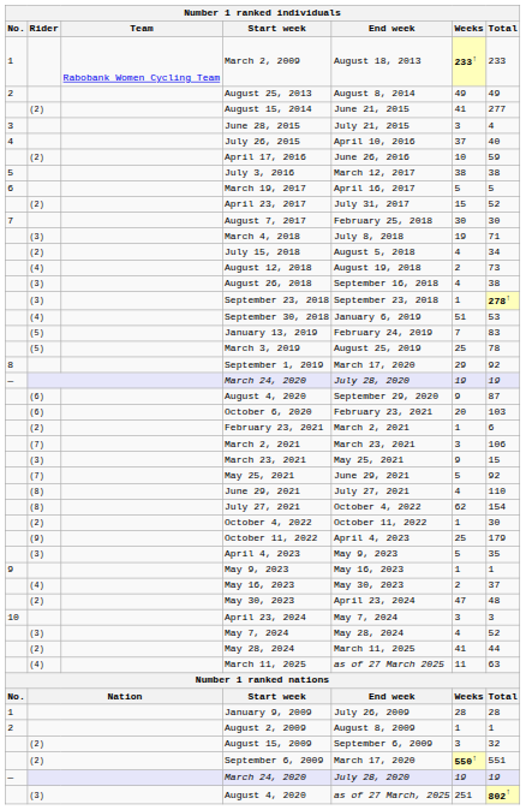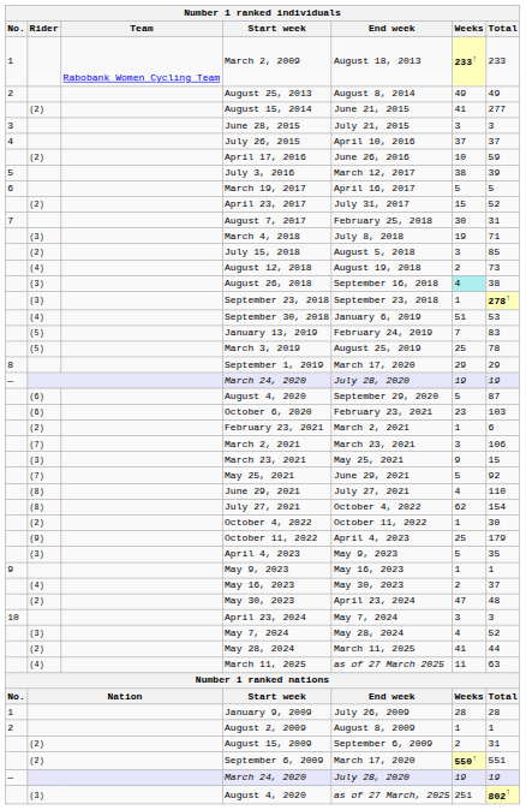 <table class="sortable wikitable">
 <tr>
 <th scope="col" colspan=7>Number 1 ranked individuals</th>
 </tr>
 <tr>
 <th>No.</th>
 <th>Rider</th>
 <th>Team</th>
 <th>Start week</th>
 <th>End week</th>
 <th>Weeks</th>
 <th>Total</th>
 </tr>
 <tr>
 <td>1</td>
 <td></td>
 <td><br><br><br><a href='#'>Rabobank Women Cycling Team</a></td>
 <td>March 2, 2009</td>
 <td>August 18, 2013</td>
 <td style="background:#ffffbb"><strong>233</strong><sup>↑</sup></td>
 <td>233</td>
 </tr>
 <tr>
 <td>2</td>
 <td></td>
 <td></td>
 <td>August 25, 2013</td>
 <td>August 8, 2014</td>
 <td>49</td>
 <td>49</td>
 </tr>
 <tr>
 <td></td>
 <td> <small>(2)</small></td>
 <td></td>
 <td>August 15, 2014</td>
 <td>June 21, 2015</td>
 <td>41</td>
 <td>277</td>
 </tr>
 <tr>
 <td>3</td>
 <td></td>
 <td></td>
 <td>June 28, 2015</td>
 <td>July 21, 2015</td>
 <td>3</td>
-<td>4</td>
+<td>3</td>
 </tr>
 <tr>
 <td>4</td>
 <td></td>
 <td></td>
 <td>July 26, 2015</td>
 <td>April 10, 2016</td>
 <td>37</td>
-<td>40</td>
+<td>37</td>
 </tr>
 <tr>
 <td></td>
 <td> <small>(2)</small></td>
 <td></td>
 <td>April 17, 2016</td>
 <td>June 26, 2016</td>
 <td>10</td>
 <td>59</td>
 </tr>
 <tr>
 <td>5</td>
 <td></td>
 <td></td>
 <td>July 3, 2016</td>
 <td>March 12, 2017</td>
 <td>38</td>
-<td>38</td>
+<td>39</td>
 </tr>
 <tr>
 <td>6</td>
 <td></td>
 <td></td>
 <td>March 19, 2017</td>
 <td>April 16, 2017</td>
 <td>5</td>
 <td>5</td>
 </tr>
 <tr>
 <td></td>
 <td> <small>(2)</small></td>
 <td></td>
 <td>April 23, 2017</td>
 <td>July 31, 2017</td>
 <td>15</td>
 <td>52</td>
 </tr>
 <tr>
 <td>7</td>
 <td></td>
 <td><br></td>
 <td>August 7, 2017</td>
 <td>February 25, 2018</td>
 <td>30</td>
-<td>30</td>
+<td>31</td>
 </tr>
 <tr>
 <td></td>
 <td> <small>(3)</small></td>
 <td></td>
 <td>March 4, 2018</td>
 <td>July 8, 2018</td>
 <td>19</td>
 <td>71</td>
 </tr>
 <tr>
 <td></td>
 <td> <small>(2)</small></td>
 <td></td>
 <td>July 15, 2018</td>
 <td>August 5, 2018</td>
-<td>4</td>
-<td>34</td>
+<td>3</td>
+<td>85</td>
 </tr>
 <tr>
 <td></td>
 <td> <small>(4)</small></td>
 <td></td>
 <td>August 12, 2018</td>
 <td>August 19, 2018</td>
 <td>2</td>
 <td>73</td>
 </tr>
 <tr>
 <td></td>
 <td> <small>(3)</small></td>
 <td></td>
 <td>August 26, 2018</td>
 <td>September 16, 2018</td>
-<td>4</td>
+<td style="background: paleturquoise;">4</td>
 <td>38</td>
 </tr>
 <tr>
 <td></td>
 <td> <small>(3)</small></td>
 <td></td>
 <td>September 23, 2018</td>
 <td>September 23, 2018</td>
 <td>1</td>
 <td style="background:#ffffbb"><strong>278</strong><sup>↑</sup></td>
 </tr>
 <tr>
 <td></td>
 <td> <small>(4)</small></td>
 <td></td>
 <td>September 30, 2018</td>
 <td>January 6, 2019</td>
 <td>51</td>
 <td>53</td>
 </tr>
 <tr>
 <td></td>
 <td> <small>(5)</small></td>
 <td></td>
 <td>January 13, 2019</td>
 <td>February 24, 2019</td>
 <td>7</td>
 <td>83</td>
 </tr>
 <tr>
 <td></td>
 <td> <small>(5)</small></td>
 <td></td>
 <td>March 3, 2019</td>
 <td>August 25, 2019</td>
 <td>25</td>
 <td>78</td>
 </tr>
 <tr>
 <td>8</td>
 <td></td>
 <td></td>
 <td>September 1, 2019</td>
 <td>March 17, 2020</td>
 <td>29</td>
-<td>92</td>
+<td>29</td>
 </tr>
 <tr>
 <td>—</td>
 <td style="background-color: #e6e6fa" colspan=2><strong><em></em></strong></td>
 <td style="background-color: #e6e6fa"><em>March 24, 2020</em></td>
 <td style="background-color: #e6e6fa"><em>July 28, 2020</em></td>
 <td style="background-color: #e6e6fa"><em>19</em></td>
 <td style="background-color: #e6e6fa"><em>19</em></td>
 </tr>
 <tr>
 <td></td>
 <td> <small>(6)</small></td>
 <td></td>
 <td>August 4, 2020</td>
 <td>September 29, 2020</td>
-<td>9</td>
+<td>5</td>
 <td>87</td>
 </tr>
 <tr>
 <td></td>
 <td> <small>(6)</small></td>
 <td></td>
 <td>October 6, 2020</td>
 <td>February 23, 2021</td>
-<td>20</td>
+<td>23</td>
 <td>103</td>
 </tr>
 <tr>
 <td></td>
 <td> <small>(2)</small></td>
 <td></td>
 <td>February 23, 2021</td>
 <td>March 2, 2021</td>
 <td>1</td>
 <td>6</td>
 </tr>
 <tr>
 <td></td>
 <td> <small>(7)</small></td>
 <td></td>
 <td>March 2, 2021</td>
 <td>March 23, 2021</td>
 <td>3</td>
 <td>106</td>
 </tr>
 <tr>
 <td></td>
 <td> <small>(3)</small></td>
 <td></td>
 <td>March 23, 2021</td>
 <td>May 25, 2021</td>
 <td>9</td>
 <td>15</td>
 </tr>
 <tr>
 <td></td>
 <td> <small>(7)</small></td>
 <td></td>
 <td>May 25, 2021</td>
 <td>June 29, 2021</td>
 <td>5</td>
 <td>92</td>
 </tr>
 <tr>
 <td></td>
 <td> <small>(8)</small></td>
 <td></td>
 <td>June 29, 2021</td>
 <td>July 27, 2021</td>
 <td>4</td>
 <td>110</td>
 </tr>
 <tr>
 <td></td>
 <td> <small>(8)</small></td>
 <td></td>
 <td>July 27, 2021</td>
 <td>October 4, 2022</td>
 <td>62</td>
 <td>154</td>
 </tr>
 <tr>
 <td></td>
 <td> <small>(2)</small></td>
 <td></td>
 <td>October 4, 2022</td>
 <td>October 11, 2022</td>
 <td>1</td>
 <td>30</td>
 </tr>
 <tr>
 <td></td>
 <td> <small>(9)</small></td>
 <td></td>
 <td>October 11, 2022</td>
 <td>April 4, 2023</td>
 <td>25</td>
 <td>179</td>
 </tr>
 <tr>
 <td></td>
 <td> <small>(3)</small></td>
 <td></td>
 <td>April 4, 2023</td>
 <td>May 9, 2023</td>
 <td>5</td>
 <td>35</td>
 </tr>
 <tr>
 <td>9</td>
 <td></td>
 <td></td>
 <td>May 9, 2023</td>
 <td>May 16, 2023</td>
 <td>1</td>
 <td>1</td>
 </tr>
 <tr>
 <td></td>
 <td> <small>(4)</small></td>
 <td></td>
 <td>May 16, 2023</td>
 <td>May 30, 2023</td>
 <td>2</td>
 <td>37</td>
 </tr>
 <tr>
 <td></td>
 <td> <small>(2)</small></td>
 <td></td>
 <td>May 30, 2023</td>
 <td>April 23, 2024</td>
 <td>47</td>
 <td>48</td>
 </tr>
 <tr>
 <td>10</td>
 <td></td>
 <td></td>
 <td>April 23, 2024</td>
 <td>May 7, 2024</td>
 <td>3</td>
 <td>3</td>
 </tr>
 <tr>
 <td></td>
 <td> <small>(3)</small></td>
 <td></td>
 <td>May 7, 2024</td>
 <td>May 28, 2024</td>
 <td>4</td>
 <td>52</td>
 </tr>
 <tr>
 <td></td>
 <td> <small>(2)</small></td>
 <td></td>
 <td>May 28, 2024</td>
 <td>March 11, 2025</td>
 <td>41</td>
 <td>44</td>
 </tr>
 <tr>
 <td></td>
 <td> <small>(4)</small></td>
 <td></td>
 <td>March 11, 2025</td>
 <td><em>as of 27 March 2025</em></td>
 <td>11</td>
 <td>63</td>
 </tr>
 <tr>
 <th scope="col" colspan=7>Number 1 ranked nations</th>
 </tr>
 <tr>
 <th>No.</th>
 <th colspan=2>Nation</th>
 <th>Start week</th>
 <th>End week</th>
 <th>Weeks</th>
 <th>Total</th>
 </tr>
 <tr>
 <td>1</td>
 <td colspan=2></td>
 <td>January 9, 2009</td>
 <td>July 26, 2009</td>
 <td>28</td>
 <td>28</td>
 </tr>
 <tr>
 <td>2</td>
 <td colspan=2></td>
 <td>August 2, 2009</td>
 <td>August 8, 2009</td>
 <td>1</td>
 <td>1</td>
 </tr>
 <tr>
 <td></td>
 <td colspan=2> <small>(2)</small></td>
 <td>August 15, 2009</td>
 <td>September 6, 2009</td>
-<td>3</td>
-<td>32</td>
+<td>2</td>
+<td>31</td>
 </tr>
 <tr>
 <td></td>
 <td colspan=2> <small>(2)</small></td>
 <td>September 6, 2009</td>
 <td>March 17, 2020</td>
 <td style="background:#ffffbb"><strong>550</strong><sup>↑</sup></td>
 <td>551</td>
 </tr>
 <tr>
 <td>—</td>
 <td style="background-color: #e6e6fa" colspan=2><strong><em></em></strong></td>
 <td style="background-color: #e6e6fa"><em>March 24, 2020</em></td>
 <td style="background-color: #e6e6fa"><em>July 28, 2020</em></td>
 <td style="background-color: #e6e6fa"><em>19</em></td>
 <td style="background-color: #e6e6fa"><em>19</em></td>
 </tr>
 <tr>
 <td></td>
 <td colspan=2> <small>(3)</small></td>
 <td>August 4, 2020</td>
 <td><em>as of 27 March, 2025</em></td>
 <td>251</td>
 <td style="background:#ffffbb"><strong>802</strong><sup>↑</sup></td>
 </tr>
 </table>
